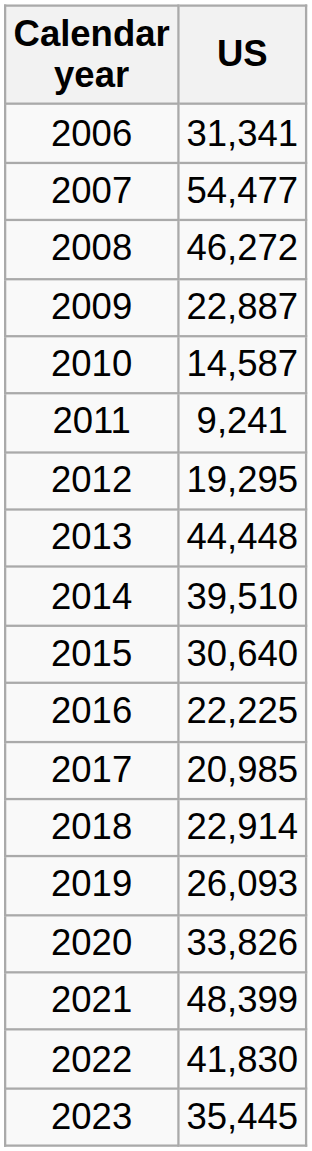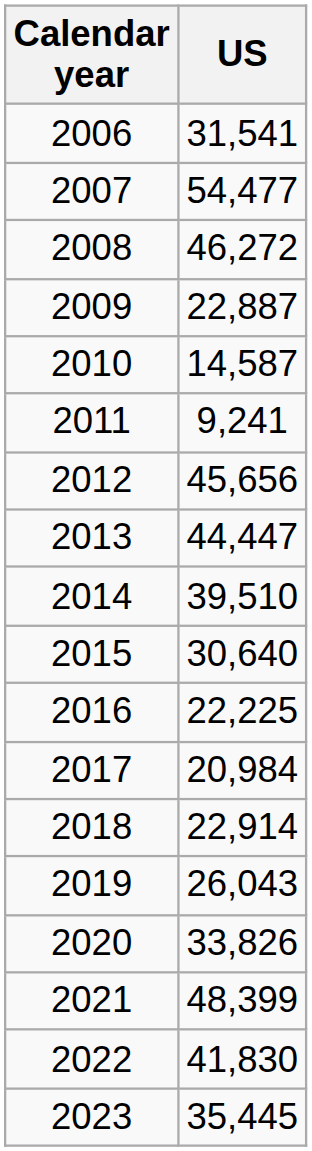 <table class="wikitable" style="text-align:center; float:left;">
 <tr>
 <th>Calendar<br> year</th>
 <th>US</th>
 </tr>
 <tr>
 <td>2006</td>
-<td>31,341</td>
+<td>31,541</td>
 </tr>
 <tr>
 <td>2007</td>
 <td>54,477</td>
 </tr>
 <tr>
 <td>2008</td>
 <td>46,272</td>
 </tr>
 <tr>
 <td>2009</td>
 <td>22,887</td>
 </tr>
 <tr>
 <td>2010</td>
 <td>14,587</td>
 </tr>
 <tr>
 <td>2011</td>
 <td>9,241</td>
 </tr>
 <tr>
 <td>2012</td>
-<td>19,295</td>
+<td>45,656</td>
 </tr>
 <tr>
 <td>2013</td>
-<td>44,448</td>
+<td>44,447</td>
 </tr>
 <tr>
 <td>2014</td>
 <td>39,510</td>
 </tr>
 <tr>
 <td>2015</td>
 <td>30,640</td>
 </tr>
 <tr>
 <td>2016</td>
 <td>22,225</td>
 </tr>
 <tr>
 <td>2017</td>
-<td>20,985</td>
+<td>20,984</td>
 </tr>
 <tr>
 <td>2018</td>
 <td>22,914</td>
 </tr>
 <tr>
 <td>2019</td>
-<td>26,093</td>
+<td>26,043</td>
 </tr>
 <tr>
 <td>2020</td>
 <td>33,826</td>
 </tr>
 <tr>
 <td>2021</td>
 <td>48,399</td>
 </tr>
 <tr>
 <td>2022</td>
 <td>41,830</td>
 </tr>
 <tr>
 <td>2023</td>
 <td>35,445</td>
 </tr>
 </table>
